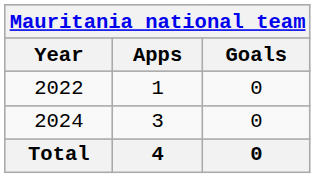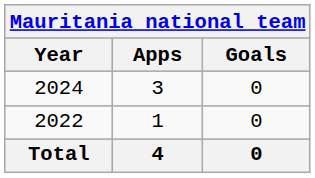 <table class="wikitable" style="text-align:center">
 <tr>
 <th colspan=3><a href='#'>Mauritania national team</a></th>
 </tr>
 <tr>
 <th>Year</th>
 <th>Apps</th>
 <th>Goals</th>
 </tr>
 <tr>
-<td>2022</td>
-<td>1</td>
+<td>2024</td>
+<td>3</td>
 <td>0</td>
 </tr>
 <tr>
-<td>2024</td>
-<td>3</td>
+<td>2022</td>
+<td>1</td>
 <td>0</td>
 </tr>
 <tr>
 <th>Total</th>
 <th>4</th>
 <th>0</th>
 </tr>
 </table>
